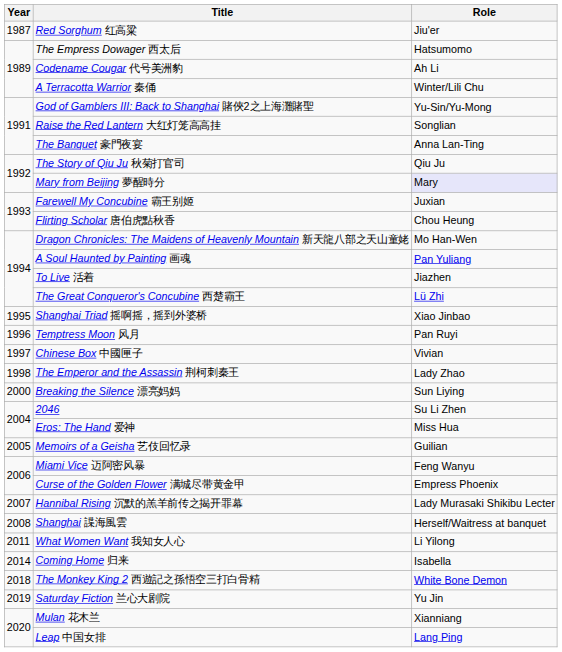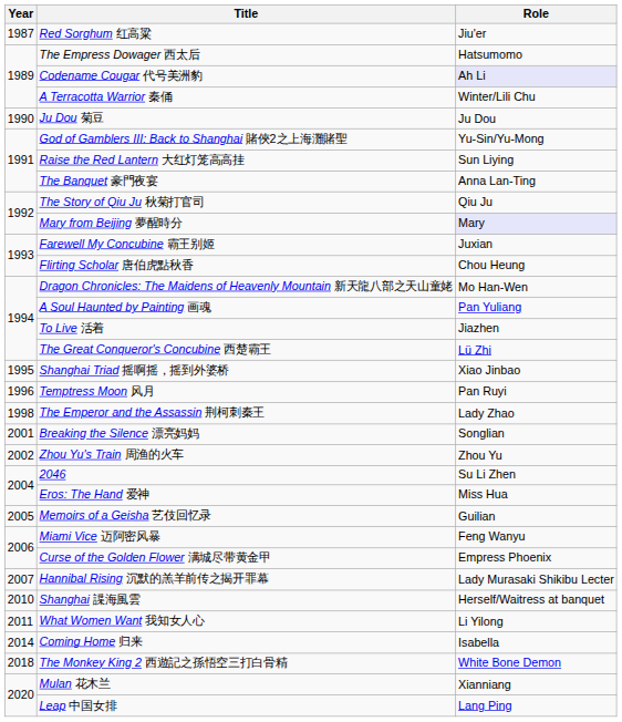 <table class="wikitable">
 <tr>
 <th>Year</th>
 <th>Title</th>
 <th>Role</th>
 </tr>
 <tr>
 <td>1987</td>
 <td><em><a href='#'>Red Sorghum</a></em> 红高粱</td>
 <td>Jiu'er</td>
 </tr>
 <tr>
 <td rowspan=3>1989</td>
 <td><em>The Empress Dowager</em> 西太后</td>
 <td>Hatsumomo</td>
 </tr>
 <tr>
 <td><em><a href='#'>Codename Cougar</a></em> 代号美洲豹</td>
-<td>Ah Li</td>
+<td style="background: lavender;">Ah Li</td>
 </tr>
 <tr>
 <td><em><a href='#'>A Terracotta Warrior</a></em> 秦俑</td>
 <td>Winter/Lili Chu</td>
+</tr>
+<tr>
+<td>1990</td>
+<td><em><a href='#'>Ju Dou</a></em> 菊豆</td>
+<td>Ju Dou</td>
 </tr>
 <tr>
 <td rowspan=3>1991</td>
 <td><em><a href='#'>God of Gamblers III: Back to Shanghai</a></em> 賭俠2之上海灘賭聖</td>
 <td>Yu-Sin/Yu-Mong</td>
 </tr>
 <tr>
 <td><em><a href='#'>Raise the Red Lantern</a></em> 大红灯笼高高挂</td>
-<td>Songlian</td>
+<td>Sun Liying</td>
 </tr>
 <tr>
 <td><em><a href='#'>The Banquet</a></em> 豪門夜宴</td>
 <td>Anna Lan-Ting</td>
 </tr>
 <tr>
 <td rowspan=2>1992</td>
 <td><em><a href='#'>The Story of Qiu Ju</a></em> 秋菊打官司</td>
 <td>Qiu Ju</td>
 </tr>
 <tr>
 <td><em><a href='#'>Mary from Beijing</a></em> 夢醒時分</td>
 <td style="background: lavender;">Mary</td>
 </tr>
 <tr>
 <td rowspan=2>1993</td>
 <td><em><a href='#'>Farewell My Concubine</a></em> 霸王别姬</td>
 <td>Juxian</td>
 </tr>
 <tr>
 <td><em><a href='#'>Flirting Scholar</a></em> 唐伯虎點秋香</td>
 <td>Chou Heung</td>
 </tr>
 <tr>
 <td rowspan=4>1994</td>
 <td><em><a href='#'>Dragon Chronicles: The Maidens of Heavenly Mountain</a></em> 新天龍八部之天山童姥</td>
 <td>Mo Han-Wen</td>
 </tr>
 <tr>
 <td><em><a href='#'>A Soul Haunted by Painting</a></em> 画魂</td>
 <td><a href='#'>Pan Yuliang</a></td>
 </tr>
 <tr>
 <td><em><a href='#'>To Live</a></em> 活着</td>
 <td>Jiazhen</td>
 </tr>
 <tr>
 <td><em><a href='#'>The Great Conqueror's Concubine</a></em> 西楚霸王</td>
 <td><a href='#'>Lü Zhi</a></td>
 </tr>
 <tr>
 <td>1995</td>
 <td><em><a href='#'>Shanghai Triad</a></em> 摇啊摇，摇到外婆桥</td>
 <td>Xiao Jinbao</td>
 </tr>
 <tr>
 <td>1996</td>
 <td><em><a href='#'>Temptress Moon</a></em> 风月</td>
 <td>Pan Ruyi</td>
 </tr>
 <tr>
-<td>1997</td>
-<td><em><a href='#'>Chinese Box</a></em> 中國匣子</td>
-<td>Vivian</td>
-</tr>
-<tr>
 <td>1998</td>
 <td><em><a href='#'>The Emperor and the Assassin</a></em> 荆柯刺秦王</td>
 <td>Lady Zhao</td>
 </tr>
 <tr>
-<td>2000</td>
+<td>2001</td>
 <td><em><a href='#'>Breaking the Silence</a></em> 漂亮妈妈</td>
-<td>Sun Liying</td>
+<td>Songlian</td>
+</tr>
+<tr>
+<td>2002</td>
+<td><em><a href='#'>Zhou Yu's Train</a></em> 周渔的火车</td>
+<td>Zhou Yu</td>
 </tr>
 <tr>
 <td rowspan=2>2004</td>
 <td><em><a href='#'>2046</a></em></td>
 <td>Su Li Zhen</td>
 </tr>
 <tr>
 <td><em><a href='#'>Eros: The Hand</a></em> 爱神</td>
 <td>Miss Hua</td>
 </tr>
 <tr>
 <td>2005</td>
 <td><em><a href='#'>Memoirs of a Geisha</a></em> 艺伎回忆录</td>
 <td>Guilian</td>
 </tr>
 <tr>
 <td rowspan=2>2006</td>
 <td><em><a href='#'>Miami Vice</a></em> 迈阿密风暴</td>
 <td>Feng Wanyu</td>
 </tr>
 <tr>
 <td><em><a href='#'>Curse of the Golden Flower</a></em> 满城尽带黄金甲</td>
 <td>Empress Phoenix</td>
 </tr>
 <tr>
 <td>2007</td>
 <td><em><a href='#'>Hannibal Rising</a></em> 沉默的羔羊前传之揭开罪幕</td>
 <td>Lady Murasaki Shikibu Lecter</td>
 </tr>
 <tr>
-<td>2008</td>
+<td>2010</td>
 <td><em><a href='#'>Shanghai</a></em> 諜海風雲</td>
 <td>Herself/Waitress at banquet</td>
 </tr>
 <tr>
 <td>2011</td>
 <td><em><a href='#'>What Women Want</a></em> 我知女人心</td>
 <td>Li Yilong</td>
 </tr>
 <tr>
 <td>2014</td>
 <td><em><a href='#'>Coming Home</a></em> 归来</td>
 <td>Isabella</td>
 </tr>
 <tr>
 <td>2018</td>
 <td><em><a href='#'>The Monkey King 2</a></em> 西遊記之孫悟空三打白骨精</td>
 <td><a href='#'>White Bone Demon</a></td>
 </tr>
 <tr>
-<td>2019</td>
-<td><em><a href='#'>Saturday Fiction</a></em> 兰心大剧院</td>
-<td>Yu Jin</td>
-</tr>
-<tr>
 <td rowspan=2>2020</td>
 <td><em><a href='#'>Mulan</a></em> 花木兰</td>
 <td>Xianniang</td>
 </tr>
 <tr>
 <td><em><a href='#'>Leap</a></em> 中国女排</td>
 <td><a href='#'>Lang Ping</a></td>
 </tr>
 </table>
